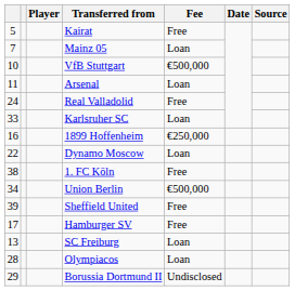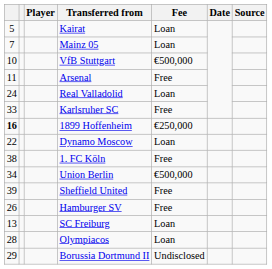 <table class="wikitable plainrowheaders sortable">
 <tr>
 <th></th>
 <th></th>
 <th scope=col><strong>Player</strong></th>
 <th><strong>Transferred from</strong></th>
 <th !scope=col; style="width: 65px;"><strong>Fee</strong></th>
 <th scope=col><strong>Date</strong></th>
 <th scope=col><strong>Source</strong></th>
 </tr>
 <tr>
 <td align=center>5</td>
 <td align=center></td>
 <td></td>
 <td> <a href='#'>Kairat</a></td>
-<td>Free</td>
+<td>Loan</td>
 <td rowspan=6></td>
 <td></td>
 </tr>
 <tr>
 <td align=center>7</td>
 <td align=center></td>
 <td></td>
 <td> <a href='#'>Mainz 05</a></td>
 <td>Loan</td>
 <td></td>
 </tr>
 <tr>
 <td align=center>10</td>
 <td align=center></td>
 <td></td>
 <td> <a href='#'>VfB Stuttgart</a></td>
 <td>€500,000</td>
 <td></td>
 </tr>
 <tr>
 <td align=center>11</td>
 <td align=center></td>
 <td></td>
 <td> <a href='#'>Arsenal</a></td>
-<td>Loan</td>
+<td>Free</td>
 <td></td>
 </tr>
 <tr>
 <td align=center>24</td>
 <td align=center></td>
 <td></td>
 <td> <a href='#'>Real Valladolid</a></td>
-<td>Free</td>
+<td>Loan</td>
 <td></td>
 </tr>
 <tr>
 <td align=center>33</td>
 <td align=center></td>
 <td></td>
 <td> <a href='#'>Karlsruher SC</a></td>
-<td>Loan</td>
+<td>Free</td>
 <td></td>
 </tr>
 <tr>
-<td align=center>16</td>
+<td align=center><strong>16</strong></td>
 <td align=center></td>
 <td></td>
 <td> <a href='#'>1899 Hoffenheim</a></td>
 <td>€250,000</td>
 <td></td>
 <td></td>
 </tr>
 <tr>
 <td align=center>22</td>
 <td align=center></td>
 <td></td>
 <td> <a href='#'>Dynamo Moscow</a></td>
 <td>Loan</td>
 <td></td>
 <td></td>
 </tr>
 <tr>
 <td align=center>38</td>
 <td align=center></td>
 <td></td>
 <td> <a href='#'>1. FC Köln</a></td>
 <td>Free</td>
 <td></td>
 <td></td>
 </tr>
 <tr>
 <td align=center>34</td>
 <td align=center></td>
 <td></td>
 <td> <a href='#'>Union Berlin</a></td>
 <td>€500,000</td>
 <td></td>
 <td></td>
 </tr>
 <tr>
 <td align=center>39</td>
 <td align=center></td>
 <td></td>
 <td> <a href='#'>Sheffield United</a></td>
 <td>Free</td>
 <td></td>
 <td></td>
 </tr>
 <tr>
-<td align=center>17</td>
+<td align=center>26</td>
 <td align=center></td>
 <td></td>
 <td> <a href='#'>Hamburger SV</a></td>
 <td>Free</td>
 <td></td>
 <td></td>
 </tr>
 <tr>
 <td align=center>13</td>
 <td align=center></td>
 <td></td>
 <td> <a href='#'>SC Freiburg</a></td>
 <td>Loan</td>
 <td></td>
 <td></td>
 </tr>
 <tr>
 <td align=center>28</td>
 <td align=center></td>
 <td></td>
 <td> <a href='#'>Olympiacos</a></td>
 <td>Loan</td>
 <td></td>
 <td></td>
 </tr>
 <tr>
 <td align=center>29</td>
 <td align=center></td>
 <td></td>
 <td> <a href='#'>Borussia Dortmund II</a></td>
 <td>Undisclosed</td>
 <td></td>
 <td></td>
 </tr>
 </table>
